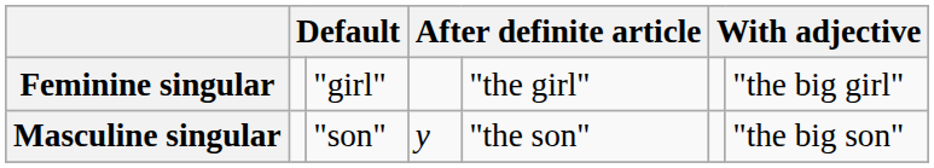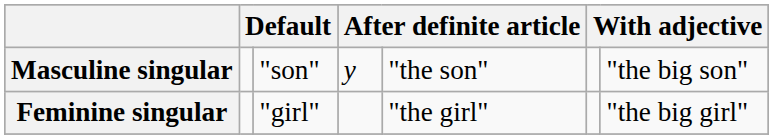 <table class="wikitable">
 <tr>
 <th align=left></th>
 <th scope="col" colspan="2" style="text-align:center;">Default</th>
 <th scope="col" colspan="2" style="text-align:center;">After definite article</th>
 <th scope="col" colspan="2" style="text-align:center;">With adjective</th>
+</tr>
+<tr>
+<th scope="row">Masculine singular</th>
+<td></td>
+<td>"son"</td>
+<td><em>y</em> </td>
+<td>"the son"</td>
+<td></td>
+<td>"the big son"</td>
 </tr>
 <tr>
 <th scope="row">Feminine singular</th>
 <td></td>
 <td>"girl"</td>
 <td></td>
 <td>"the girl"</td>
 <td></td>
 <td>"the big girl"</td>
 </tr>
-<tr>
-<th scope="row">Masculine singular</th>
-<td></td>
-<td>"son"</td>
-<td><em>y</em> </td>
-<td>"the son"</td>
-<td></td>
-<td>"the big son"</td>
-</tr>
 </table>
